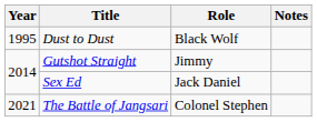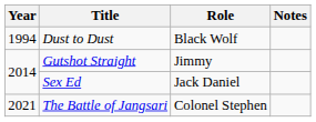 <table class="wikitable">
 <tr>
 <th>Year</th>
 <th>Title</th>
 <th>Role</th>
 <th>Notes</th>
 </tr>
 <tr>
-<td>1995</td>
+<td>1994</td>
 <td><em>Dust to Dust</em></td>
 <td>Black Wolf</td>
 <td></td>
 </tr>
 <tr>
 <td rowspan="2">2014</td>
 <td><em><a href='#'>Gutshot Straight</a></em></td>
 <td>Jimmy</td>
 <td></td>
 </tr>
 <tr>
 <td><em><a href='#'>Sex Ed</a></em></td>
 <td>Jack Daniel</td>
 <td></td>
 </tr>
 <tr>
 <td>2021</td>
 <td><em><a href='#'>The Battle of Jangsari</a></em></td>
 <td>Colonel Stephen</td>
 <td></td>
 </tr>
 </table>
